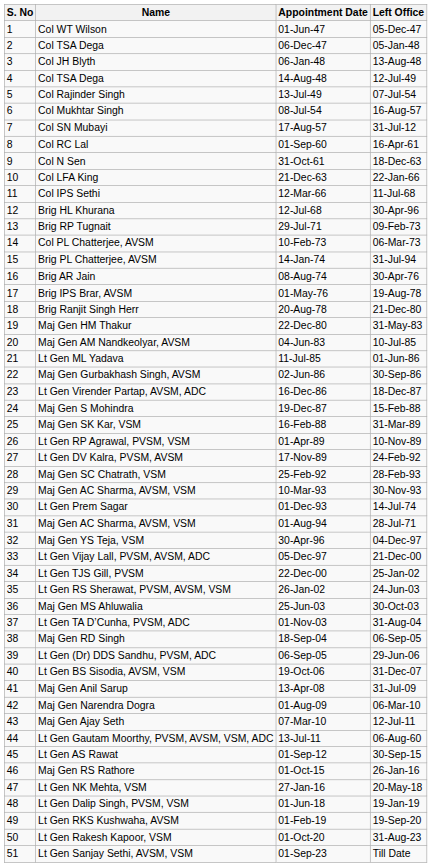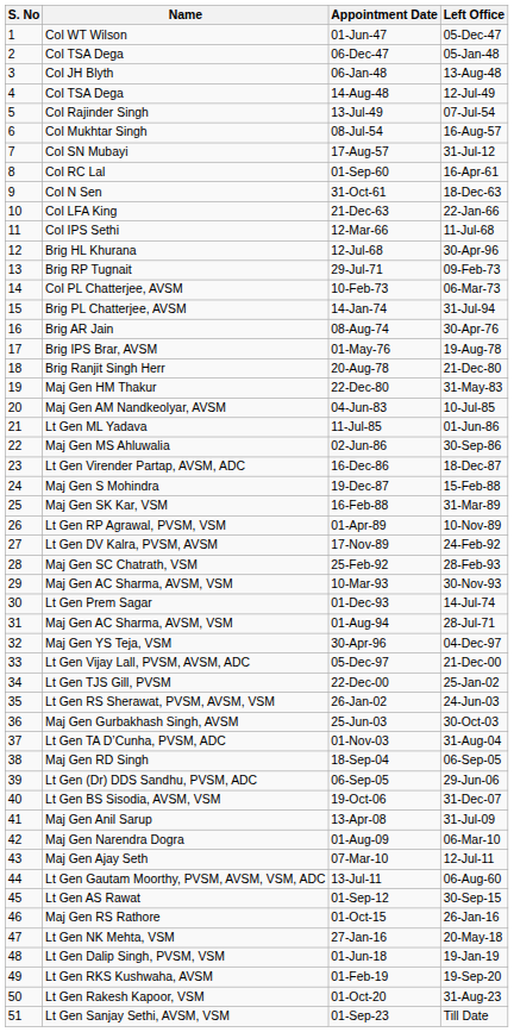 <table class="wikitable">
 <tr>
 <th>S. No</th>
 <th>Name</th>
 <th>Appointment Date</th>
 <th>Left Office</th>
 </tr>
 <tr>
 <td>1</td>
 <td>Col WT Wilson</td>
 <td>01-Jun-47</td>
 <td>05-Dec-47</td>
 </tr>
 <tr>
 <td>2</td>
 <td>Col TSA Dega</td>
 <td>06-Dec-47</td>
 <td>05-Jan-48</td>
 </tr>
 <tr>
 <td>3</td>
 <td>Col JH Blyth</td>
 <td>06-Jan-48</td>
 <td>13-Aug-48</td>
 </tr>
 <tr>
 <td>4</td>
 <td>Col TSA Dega</td>
 <td>14-Aug-48</td>
 <td>12-Jul-49</td>
 </tr>
 <tr>
 <td>5</td>
 <td>Col Rajinder Singh</td>
 <td>13-Jul-49</td>
 <td>07-Jul-54</td>
 </tr>
 <tr>
 <td>6</td>
 <td>Col Mukhtar Singh</td>
 <td>08-Jul-54</td>
 <td>16-Aug-57</td>
 </tr>
 <tr>
 <td>7</td>
 <td>Col SN Mubayi</td>
 <td>17-Aug-57</td>
 <td>31-Jul-12</td>
 </tr>
 <tr>
 <td>8</td>
 <td>Col RC Lal</td>
 <td>01-Sep-60</td>
 <td>16-Apr-61</td>
 </tr>
 <tr>
 <td>9</td>
 <td>Col N Sen</td>
 <td>31-Oct-61</td>
 <td>18-Dec-63</td>
 </tr>
 <tr>
 <td>10</td>
 <td>Col LFA King</td>
 <td>21-Dec-63</td>
 <td>22-Jan-66</td>
 </tr>
 <tr>
 <td>11</td>
 <td>Col IPS Sethi</td>
 <td>12-Mar-66</td>
 <td>11-Jul-68</td>
 </tr>
 <tr>
 <td>12</td>
 <td>Brig HL Khurana</td>
 <td>12-Jul-68</td>
 <td>30-Apr-96</td>
 </tr>
 <tr>
 <td>13</td>
 <td>Brig RP Tugnait</td>
 <td>29-Jul-71</td>
 <td>09-Feb-73</td>
 </tr>
 <tr>
 <td>14</td>
 <td>Col PL Chatterjee, AVSM</td>
 <td>10-Feb-73</td>
 <td>06-Mar-73</td>
 </tr>
 <tr>
 <td>15</td>
 <td>Brig PL Chatterjee, AVSM</td>
 <td>14-Jan-74</td>
 <td>31-Jul-94</td>
 </tr>
 <tr>
 <td>16</td>
 <td>Brig AR Jain</td>
 <td>08-Aug-74</td>
 <td>30-Apr-76</td>
 </tr>
 <tr>
 <td>17</td>
 <td>Brig IPS Brar, AVSM</td>
 <td>01-May-76</td>
 <td>19-Aug-78</td>
 </tr>
 <tr>
 <td>18</td>
 <td>Brig Ranjit Singh Herr</td>
 <td>20-Aug-78</td>
 <td>21-Dec-80</td>
 </tr>
 <tr>
 <td>19</td>
 <td>Maj Gen HM Thakur</td>
 <td>22-Dec-80</td>
 <td>31-May-83</td>
 </tr>
 <tr>
 <td>20</td>
 <td>Maj Gen AM Nandkeolyar, AVSM</td>
 <td>04-Jun-83</td>
 <td>10-Jul-85</td>
 </tr>
 <tr>
 <td>21</td>
 <td>Lt Gen ML Yadava</td>
 <td>11-Jul-85</td>
 <td>01-Jun-86</td>
 </tr>
 <tr>
 <td>22</td>
-<td>Maj Gen Gurbakhash Singh, AVSM</td>
+<td>Maj Gen MS Ahluwalia</td>
 <td>02-Jun-86</td>
 <td>30-Sep-86</td>
 </tr>
 <tr>
 <td>23</td>
 <td>Lt Gen Virender Partap, AVSM, ADC</td>
 <td>16-Dec-86</td>
 <td>18-Dec-87</td>
 </tr>
 <tr>
 <td>24</td>
 <td>Maj Gen S Mohindra</td>
 <td>19-Dec-87</td>
 <td>15-Feb-88</td>
 </tr>
 <tr>
 <td>25</td>
 <td>Maj Gen SK Kar, VSM</td>
 <td>16-Feb-88</td>
 <td>31-Mar-89</td>
 </tr>
 <tr>
 <td>26</td>
 <td>Lt Gen RP Agrawal, PVSM, VSM</td>
 <td>01-Apr-89</td>
 <td>10-Nov-89</td>
 </tr>
 <tr>
 <td>27</td>
 <td>Lt Gen DV Kalra, PVSM, AVSM</td>
 <td>17-Nov-89</td>
 <td>24-Feb-92</td>
 </tr>
 <tr>
 <td>28</td>
 <td>Maj Gen SC Chatrath, VSM</td>
 <td>25-Feb-92</td>
 <td>28-Feb-93</td>
 </tr>
 <tr>
 <td>29</td>
 <td>Maj Gen AC Sharma, AVSM, VSM</td>
 <td>10-Mar-93</td>
 <td>30-Nov-93</td>
 </tr>
 <tr>
 <td>30</td>
 <td>Lt Gen Prem Sagar</td>
 <td>01-Dec-93</td>
 <td>14-Jul-74</td>
 </tr>
 <tr>
 <td>31</td>
 <td>Maj Gen AC Sharma, AVSM, VSM</td>
 <td>01-Aug-94</td>
 <td>28-Jul-71</td>
 </tr>
 <tr>
 <td>32</td>
 <td>Maj Gen YS Teja, VSM</td>
 <td>30-Apr-96</td>
 <td>04-Dec-97</td>
 </tr>
 <tr>
 <td>33</td>
 <td>Lt Gen Vijay Lall, PVSM, AVSM, ADC</td>
 <td>05-Dec-97</td>
 <td>21-Dec-00</td>
 </tr>
 <tr>
 <td>34</td>
 <td>Lt Gen TJS Gill, PVSM</td>
 <td>22-Dec-00</td>
 <td>25-Jan-02</td>
 </tr>
 <tr>
 <td>35</td>
 <td>Lt Gen RS Sherawat, PVSM, AVSM, VSM</td>
 <td>26-Jan-02</td>
 <td>24-Jun-03</td>
 </tr>
 <tr>
 <td>36</td>
-<td>Maj Gen MS Ahluwalia</td>
+<td>Maj Gen Gurbakhash Singh, AVSM</td>
 <td>25-Jun-03</td>
 <td>30-Oct-03</td>
 </tr>
 <tr>
 <td>37</td>
 <td>Lt Gen TA D’Cunha, PVSM, ADC</td>
 <td>01-Nov-03</td>
 <td>31-Aug-04</td>
 </tr>
 <tr>
 <td>38</td>
 <td>Maj Gen RD Singh</td>
 <td>18-Sep-04</td>
 <td>06-Sep-05</td>
 </tr>
 <tr>
 <td>39</td>
 <td>Lt Gen (Dr) DDS Sandhu, PVSM, ADC</td>
 <td>06-Sep-05</td>
 <td>29-Jun-06</td>
 </tr>
 <tr>
 <td>40</td>
 <td>Lt Gen BS Sisodia, AVSM, VSM</td>
 <td>19-Oct-06</td>
 <td>31-Dec-07</td>
 </tr>
 <tr>
 <td>41</td>
 <td>Maj Gen Anil Sarup</td>
 <td>13-Apr-08</td>
 <td>31-Jul-09</td>
 </tr>
 <tr>
 <td>42</td>
 <td>Maj Gen Narendra Dogra</td>
 <td>01-Aug-09</td>
 <td>06-Mar-10</td>
 </tr>
 <tr>
 <td>43</td>
 <td>Maj Gen Ajay Seth</td>
 <td>07-Mar-10</td>
 <td>12-Jul-11</td>
 </tr>
 <tr>
 <td>44</td>
 <td>Lt Gen Gautam Moorthy, PVSM, AVSM, VSM, ADC</td>
 <td>13-Jul-11</td>
 <td>06-Aug-60</td>
 </tr>
 <tr>
 <td>45</td>
 <td>Lt Gen AS Rawat</td>
 <td>01-Sep-12</td>
 <td>30-Sep-15</td>
 </tr>
 <tr>
 <td>46</td>
 <td>Maj Gen RS Rathore</td>
 <td>01-Oct-15</td>
 <td>26-Jan-16</td>
 </tr>
 <tr>
 <td>47</td>
 <td>Lt Gen NK Mehta, VSM</td>
 <td>27-Jan-16</td>
 <td>20-May-18</td>
 </tr>
 <tr>
 <td>48</td>
 <td>Lt Gen Dalip Singh, PVSM, VSM</td>
 <td>01-Jun-18</td>
 <td>19-Jan-19</td>
 </tr>
 <tr>
 <td>49</td>
 <td>Lt Gen RKS Kushwaha, AVSM</td>
 <td>01-Feb-19</td>
 <td>19-Sep-20</td>
 </tr>
 <tr>
 <td>50</td>
 <td>Lt Gen Rakesh Kapoor, VSM</td>
 <td>01-Oct-20</td>
 <td>31-Aug-23</td>
 </tr>
 <tr>
 <td>51</td>
 <td>Lt Gen Sanjay Sethi, AVSM, VSM</td>
 <td>01-Sep-23</td>
 <td>Till Date</td>
 </tr>
 </table>
